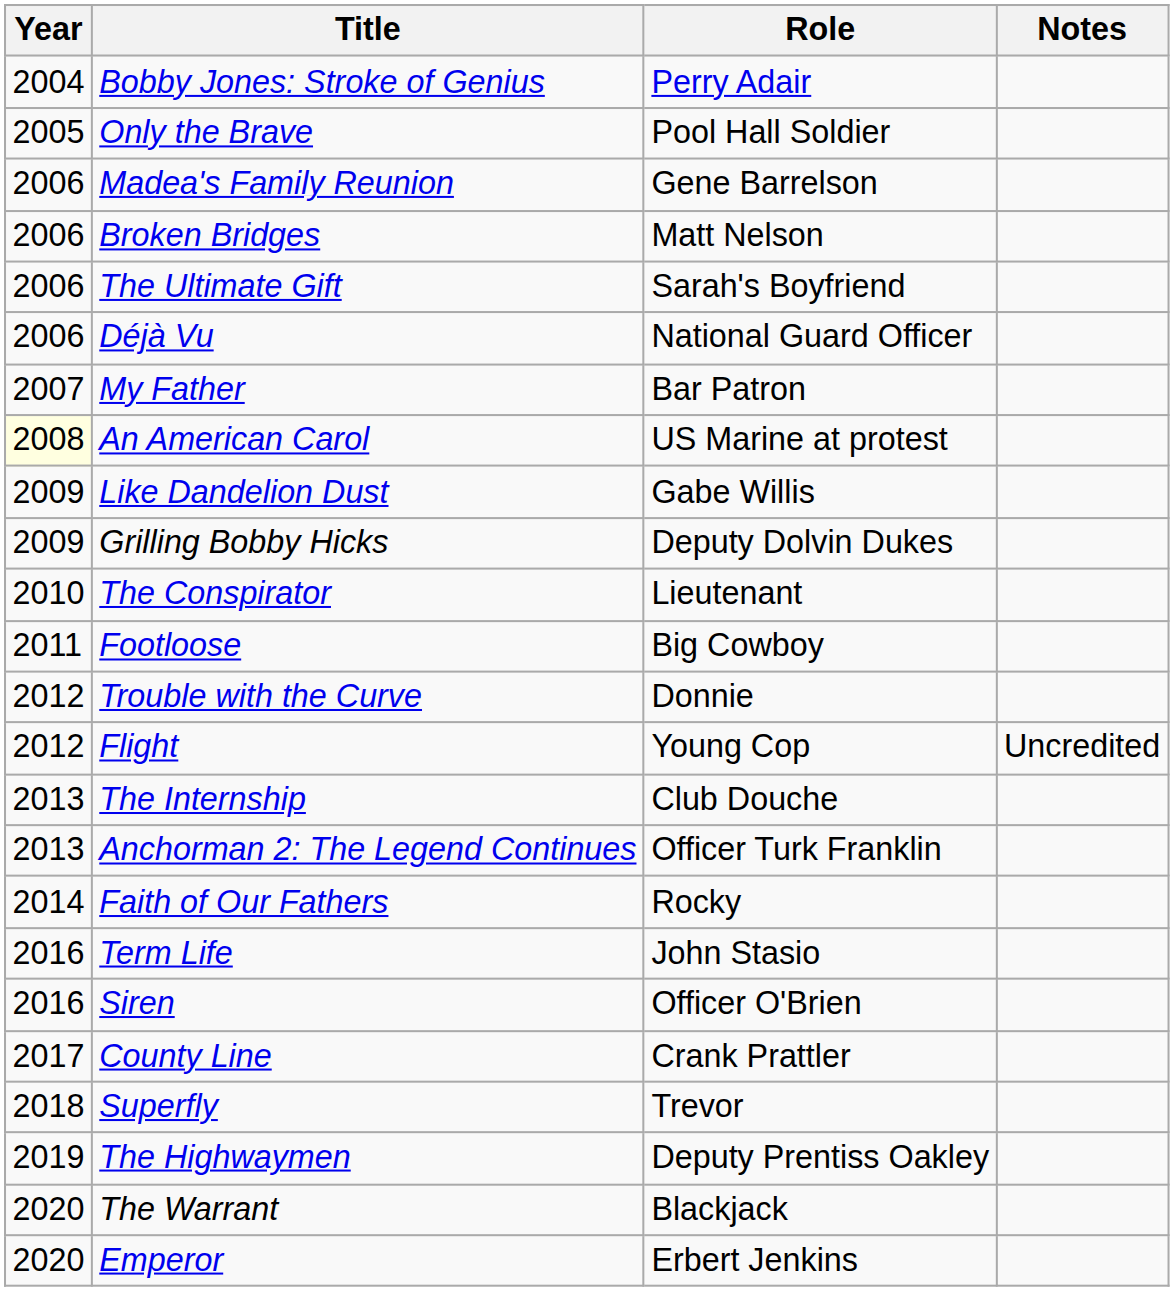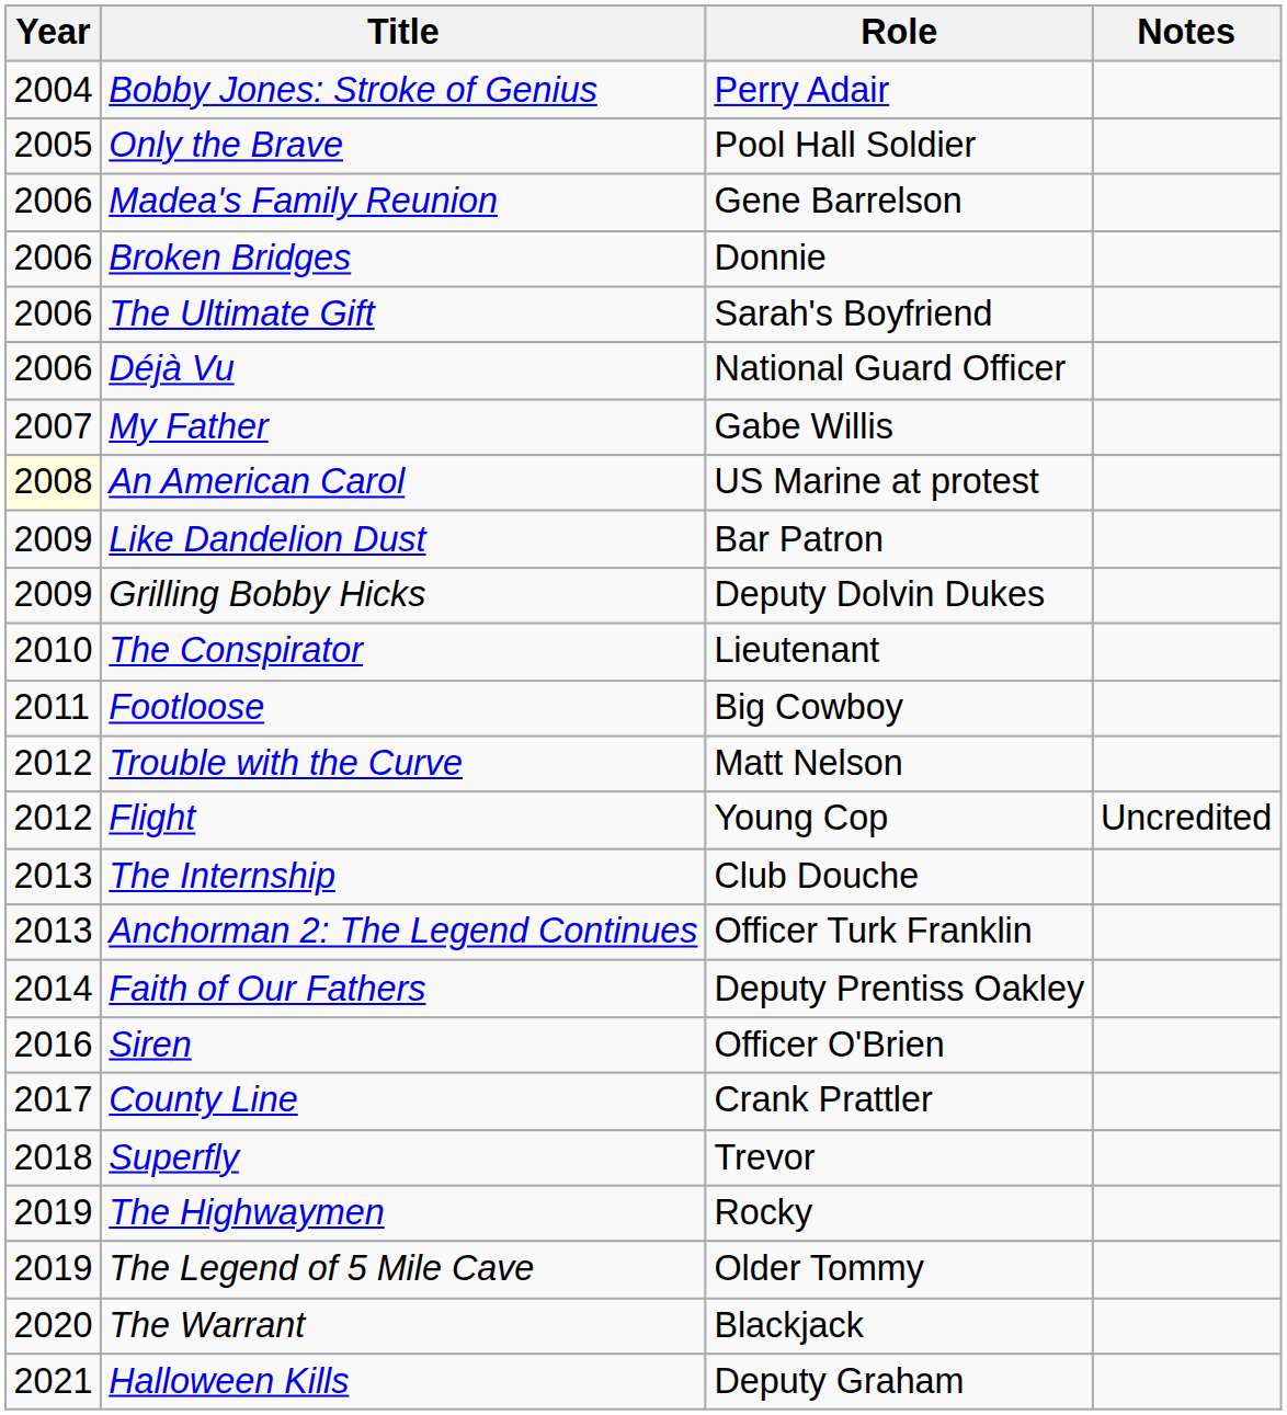 <table class="wikitable sortable">
 <tr>
 <th>Year</th>
 <th>Title</th>
 <th>Role</th>
 <th>Notes</th>
 </tr>
 <tr>
 <td>2004</td>
 <td><em><a href='#'>Bobby Jones: Stroke of Genius</a></em></td>
 <td><a href='#'>Perry Adair</a></td>
 <td></td>
 </tr>
 <tr>
 <td>2005</td>
 <td><a href='#'><em>Only the Brave</em></a></td>
 <td>Pool Hall Soldier</td>
 <td></td>
 </tr>
 <tr>
 <td>2006</td>
 <td><em><a href='#'>Madea's Family Reunion</a></em></td>
 <td>Gene Barrelson</td>
 <td></td>
 </tr>
 <tr>
 <td>2006</td>
 <td><em><a href='#'>Broken Bridges</a></em></td>
-<td>Matt Nelson</td>
+<td>Donnie</td>
 <td></td>
 </tr>
 <tr>
 <td>2006</td>
 <td><em><a href='#'>The Ultimate Gift</a></em></td>
 <td>Sarah's Boyfriend</td>
 <td></td>
 </tr>
 <tr>
 <td>2006</td>
 <td><a href='#'><em>Déjà Vu</em></a></td>
 <td>National Guard Officer</td>
 <td></td>
 </tr>
 <tr>
 <td>2007</td>
 <td><em><a href='#'>My Father</a></em></td>
-<td>Bar Patron</td>
+<td>Gabe Willis</td>
 <td></td>
 </tr>
 <tr>
 <td style="background: lightyellow;">2008</td>
 <td><em><a href='#'>An American Carol</a></em></td>
 <td>US Marine at protest</td>
 <td></td>
 </tr>
 <tr>
 <td>2009</td>
 <td><em><a href='#'>Like Dandelion Dust</a></em></td>
-<td>Gabe Willis</td>
+<td>Bar Patron</td>
 <td></td>
 </tr>
 <tr>
 <td>2009</td>
 <td><em>Grilling Bobby Hicks</em></td>
 <td>Deputy Dolvin Dukes</td>
 <td></td>
 </tr>
 <tr>
 <td>2010</td>
 <td><em><a href='#'>The Conspirator</a></em></td>
 <td>Lieutenant</td>
 <td></td>
 </tr>
 <tr>
 <td>2011</td>
 <td><a href='#'><em>Footloose</em></a></td>
 <td>Big Cowboy</td>
 <td></td>
 </tr>
 <tr>
 <td>2012</td>
 <td><em><a href='#'>Trouble with the Curve</a></em></td>
-<td>Donnie</td>
+<td>Matt Nelson</td>
 <td></td>
 </tr>
 <tr>
 <td>2012</td>
 <td><a href='#'><em>Flight</em></a></td>
 <td>Young Cop</td>
 <td>Uncredited</td>
 </tr>
 <tr>
 <td>2013</td>
 <td><em><a href='#'>The Internship</a></em></td>
 <td>Club Douche</td>
 <td></td>
 </tr>
 <tr>
 <td>2013</td>
 <td><em><a href='#'>Anchorman 2: The Legend Continues</a></em></td>
 <td>Officer Turk Franklin</td>
 <td></td>
 </tr>
 <tr>
 <td>2014</td>
 <td><a href='#'><em>Faith of Our Fathers</em></a></td>
-<td>Rocky</td>
-<td></td>
-</tr>
-<tr>
-<td>2016</td>
-<td><em><a href='#'>Term Life</a></em></td>
-<td>John Stasio</td>
+<td>Deputy Prentiss Oakley</td>
 <td></td>
 </tr>
 <tr>
 <td>2016</td>
 <td><a href='#'><em>Siren</em></a></td>
 <td>Officer O'Brien</td>
 <td></td>
 </tr>
 <tr>
 <td>2017</td>
 <td><em><a href='#'>County Line</a></em></td>
 <td>Crank Prattler</td>
 <td></td>
 </tr>
 <tr>
 <td>2018</td>
 <td><a href='#'><em>Superfly</em></a></td>
 <td>Trevor</td>
 <td></td>
 </tr>
 <tr>
 <td>2019</td>
 <td><a href='#'><em>The Highwaymen</em></a></td>
-<td>Deputy Prentiss Oakley</td>
+<td>Rocky</td>
+<td></td>
+</tr>
+<tr>
+<td>2019</td>
+<td><em>The Legend of 5 Mile Cave</em></td>
+<td>Older Tommy</td>
 <td></td>
 </tr>
 <tr>
 <td>2020</td>
 <td><em>The Warrant</em></td>
 <td>Blackjack</td>
 <td></td>
 </tr>
 <tr>
-<td>2020</td>
-<td><a href='#'><em>Emperor</em></a></td>
-<td>Erbert Jenkins</td>
+<td>2021</td>
+<td><em><a href='#'>Halloween Kills</a></em></td>
+<td>Deputy Graham</td>
 <td></td>
 </tr>
 </table>
